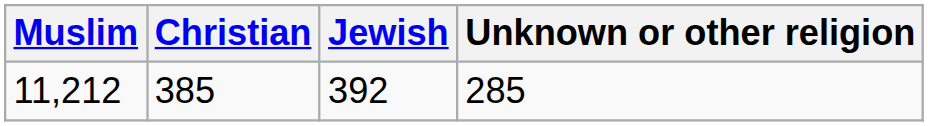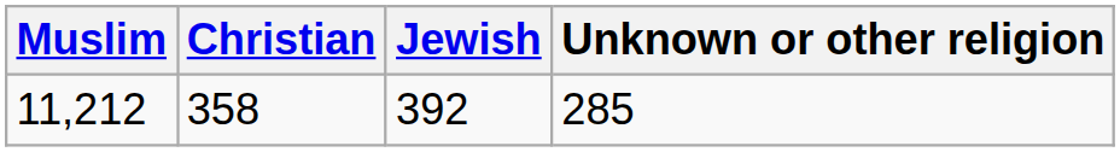 <table class="wikitable">
 <tr>
 <th><a href='#'>Muslim</a></th>
 <th><a href='#'>Christian</a></th>
 <th><a href='#'>Jewish</a></th>
 <th>Unknown or other religion</th>
 </tr>
 <tr>
 <td>11,212</td>
-<td>385</td>
+<td>358</td>
 <td>392</td>
 <td>285</td>
 </tr>
 </table>
